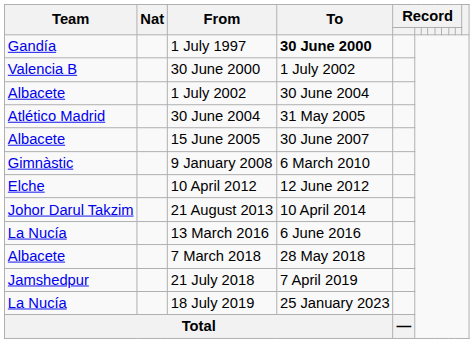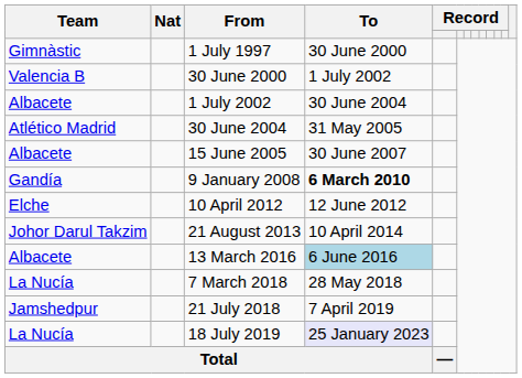 <table class="wikitable" style="text-align: center">
 <tr>
 <th rowspan="2">Team</th>
 <th rowspan="2">Nat</th>
 <th rowspan="2">From</th>
 <th rowspan="2">To</th>
 <th colspan="8">Record</th>
 <th rowspan=2></th>
 </tr>
 <tr>
 <th></th>
 <th></th>
 <th></th>
 <th></th>
 <th></th>
 <th></th>
 <th></th>
 <th></th>
 </tr>
 <tr>
-<td align=left><a href='#'>Gandía</a></td>
+<td align=left><a href='#'>Gimnàstic</a></td>
 <td></td>
 <td align=left>1 July 1997</td>
-<td align=left><strong>30 June 2000<br></strong></td>
+<td align=left>30 June 2000<br></td>
 <td></td>
 </tr>
 <tr>
 <td align=left><a href='#'>Valencia B</a></td>
 <td></td>
 <td align=left>30 June 2000</td>
 <td align=left>1 July 2002<br></td>
 <td></td>
 </tr>
 <tr>
 <td align=left><a href='#'>Albacete</a></td>
 <td></td>
 <td align=left>1 July 2002</td>
 <td align=left>30 June 2004<br></td>
 <td></td>
 </tr>
 <tr>
 <td align=left><a href='#'>Atlético Madrid</a></td>
 <td></td>
 <td align=left>30 June 2004</td>
 <td align=left>31 May 2005<br></td>
 <td></td>
 </tr>
 <tr>
 <td align=left><a href='#'>Albacete</a></td>
 <td></td>
 <td align=left>15 June 2005</td>
 <td align=left>30 June 2007<br></td>
 <td></td>
 </tr>
 <tr>
-<td align=left><a href='#'>Gimnàstic</a></td>
+<td align=left><a href='#'>Gandía</a></td>
 <td></td>
 <td align=left>9 January 2008</td>
-<td align=left>6 March 2010<br></td>
+<td align=left><strong>6 March 2010<br></strong></td>
 <td></td>
 </tr>
 <tr>
 <td align=left><a href='#'>Elche</a></td>
 <td></td>
 <td align=left>10 April 2012</td>
 <td align=left>12 June 2012<br></td>
 <td></td>
 </tr>
 <tr>
 <td align=left><a href='#'>Johor Darul Takzim</a></td>
 <td></td>
 <td align=left>21 August 2013</td>
 <td align=left>10 April 2014<br></td>
 <td></td>
 </tr>
 <tr>
-<td align=left><a href='#'>La Nucía</a></td>
+<td align=left><a href='#'>Albacete</a></td>
 <td></td>
 <td align=left>13 March 2016</td>
-<td align=left>6 June 2016<br></td>
+<td align=left style="background: lightblue;">6 June 2016<br></td>
 <td></td>
 </tr>
 <tr>
-<td align=left><a href='#'>Albacete</a></td>
+<td align=left><a href='#'>La Nucía</a></td>
 <td></td>
 <td align=left>7 March 2018</td>
 <td align=left>28 May 2018<br></td>
 <td></td>
 </tr>
 <tr>
 <td align=left><a href='#'>Jamshedpur</a></td>
 <td></td>
 <td align=left>21 July 2018</td>
 <td align=left>7 April 2019<br></td>
 <td></td>
 </tr>
 <tr>
 <td align=left><a href='#'>La Nucía</a></td>
 <td></td>
 <td align=left>18 July 2019</td>
-<td align=left>25 January 2023<br></td>
+<td align=left style="background: lavender;">25 January 2023<br></td>
 <td></td>
 </tr>
 <tr>
 <th colspan="4">Total<br></th>
 <th>—</th>
 </tr>
 </table>
